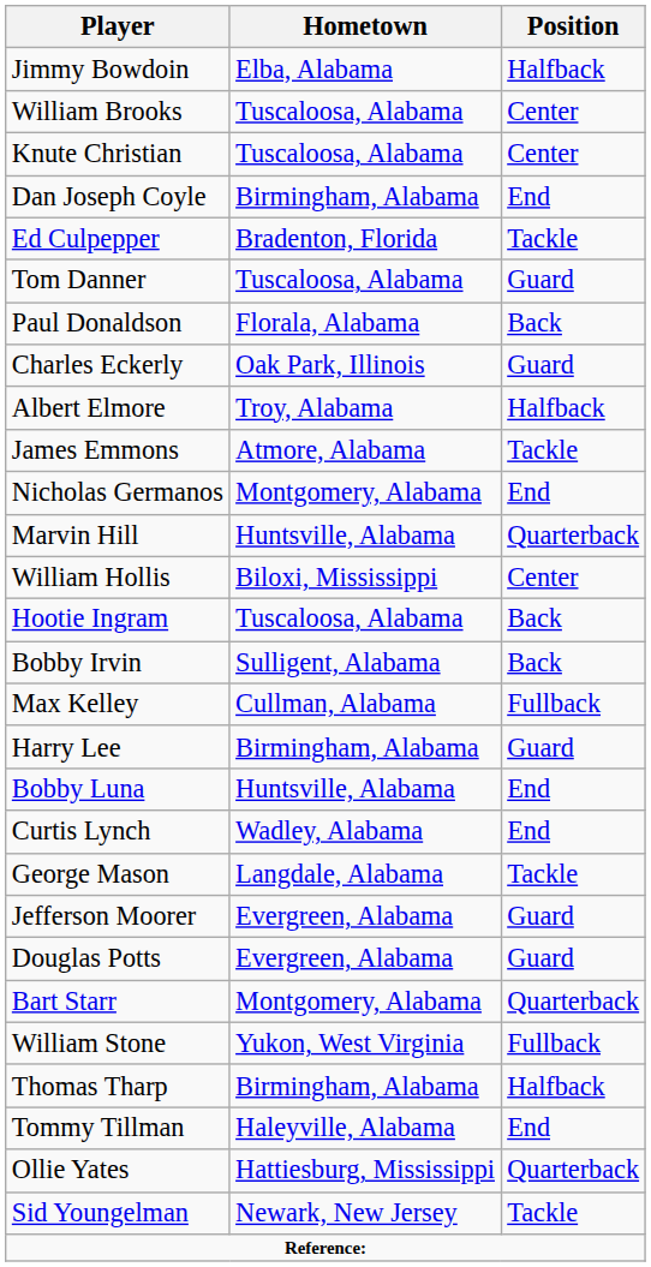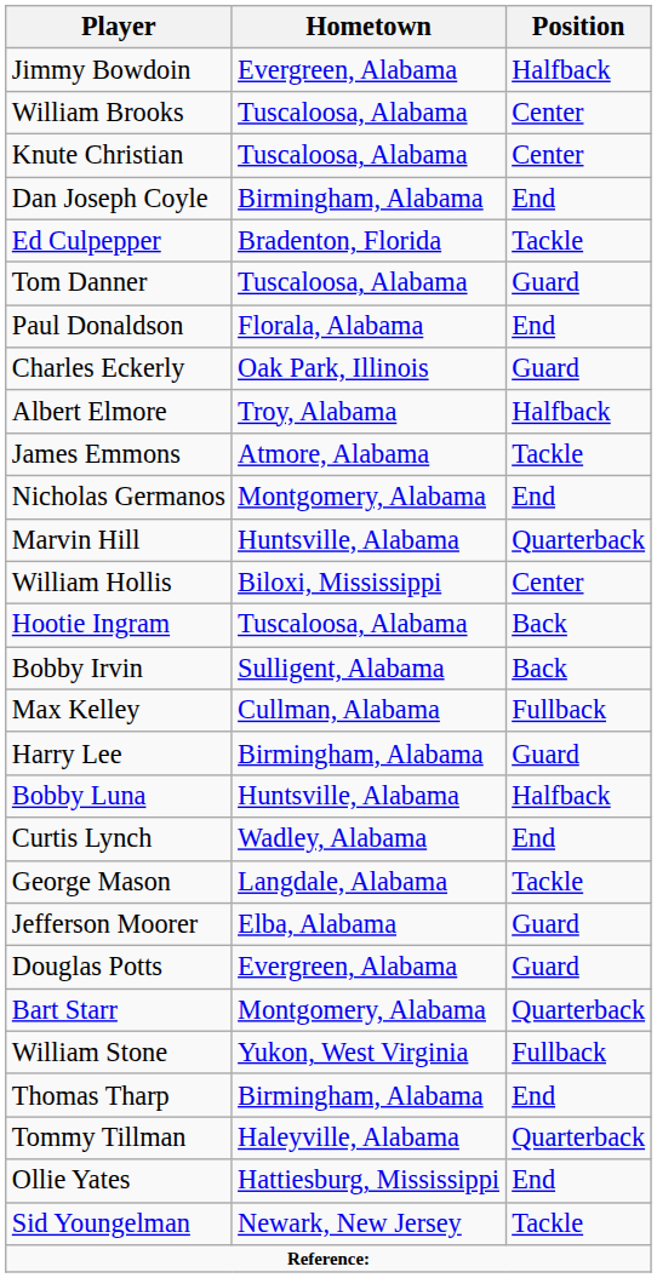 <table class="wikitable" border="1">
 <tr ;>
 <th>Player</th>
 <th>Hometown</th>
 <th>Position</th>
 </tr>
 <tr>
 <td>Jimmy Bowdoin</td>
-<td><a href='#'>Elba, Alabama</a></td>
+<td><a href='#'>Evergreen, Alabama</a></td>
 <td><a href='#'>Halfback</a></td>
 </tr>
 <tr>
 <td>William Brooks</td>
 <td><a href='#'>Tuscaloosa, Alabama</a></td>
 <td><a href='#'>Center</a></td>
 </tr>
 <tr>
 <td>Knute Christian</td>
 <td><a href='#'>Tuscaloosa, Alabama</a></td>
 <td><a href='#'>Center</a></td>
 </tr>
 <tr>
 <td>Dan Joseph Coyle</td>
 <td><a href='#'>Birmingham, Alabama</a></td>
 <td><a href='#'>End</a></td>
 </tr>
 <tr>
 <td><a href='#'>Ed Culpepper</a></td>
 <td><a href='#'>Bradenton, Florida</a></td>
 <td><a href='#'>Tackle</a></td>
 </tr>
 <tr>
 <td>Tom Danner</td>
 <td><a href='#'>Tuscaloosa, Alabama</a></td>
 <td><a href='#'>Guard</a></td>
 </tr>
 <tr>
 <td>Paul Donaldson</td>
 <td><a href='#'>Florala, Alabama</a></td>
-<td><a href='#'>Back</a></td>
+<td><a href='#'>End</a></td>
 </tr>
 <tr>
 <td>Charles Eckerly</td>
 <td><a href='#'>Oak Park, Illinois</a></td>
 <td><a href='#'>Guard</a></td>
 </tr>
 <tr>
 <td>Albert Elmore</td>
 <td><a href='#'>Troy, Alabama</a></td>
 <td><a href='#'>Halfback</a></td>
 </tr>
 <tr>
 <td>James Emmons</td>
 <td><a href='#'>Atmore, Alabama</a></td>
 <td><a href='#'>Tackle</a></td>
 </tr>
 <tr>
 <td>Nicholas Germanos</td>
 <td><a href='#'>Montgomery, Alabama</a></td>
 <td><a href='#'>End</a></td>
 </tr>
 <tr>
 <td>Marvin Hill</td>
 <td><a href='#'>Huntsville, Alabama</a></td>
 <td><a href='#'>Quarterback</a></td>
 </tr>
 <tr>
 <td>William Hollis</td>
 <td><a href='#'>Biloxi, Mississippi</a></td>
 <td><a href='#'>Center</a></td>
 </tr>
 <tr>
 <td><a href='#'>Hootie Ingram</a></td>
 <td><a href='#'>Tuscaloosa, Alabama</a></td>
 <td><a href='#'>Back</a></td>
 </tr>
 <tr>
 <td>Bobby Irvin</td>
 <td><a href='#'>Sulligent, Alabama</a></td>
 <td><a href='#'>Back</a></td>
 </tr>
 <tr>
 <td>Max Kelley</td>
 <td><a href='#'>Cullman, Alabama</a></td>
 <td><a href='#'>Fullback</a></td>
 </tr>
 <tr>
 <td>Harry Lee</td>
 <td><a href='#'>Birmingham, Alabama</a></td>
 <td><a href='#'>Guard</a></td>
 </tr>
 <tr>
 <td><a href='#'>Bobby Luna</a></td>
 <td><a href='#'>Huntsville, Alabama</a></td>
-<td><a href='#'>End</a></td>
+<td><a href='#'>Halfback</a></td>
 </tr>
 <tr>
 <td>Curtis Lynch</td>
 <td><a href='#'>Wadley, Alabama</a></td>
 <td><a href='#'>End</a></td>
 </tr>
 <tr>
 <td>George Mason</td>
 <td><a href='#'>Langdale, Alabama</a></td>
 <td><a href='#'>Tackle</a></td>
 </tr>
 <tr>
 <td>Jefferson Moorer</td>
-<td><a href='#'>Evergreen, Alabama</a></td>
+<td><a href='#'>Elba, Alabama</a></td>
 <td><a href='#'>Guard</a></td>
 </tr>
 <tr>
 <td>Douglas Potts</td>
 <td><a href='#'>Evergreen, Alabama</a></td>
 <td><a href='#'>Guard</a></td>
 </tr>
 <tr>
 <td><a href='#'>Bart Starr</a></td>
 <td><a href='#'>Montgomery, Alabama</a></td>
 <td><a href='#'>Quarterback</a></td>
 </tr>
 <tr>
 <td>William Stone</td>
 <td><a href='#'>Yukon, West Virginia</a></td>
 <td><a href='#'>Fullback</a></td>
 </tr>
 <tr>
 <td>Thomas Tharp</td>
 <td><a href='#'>Birmingham, Alabama</a></td>
-<td><a href='#'>Halfback</a></td>
+<td><a href='#'>End</a></td>
 </tr>
 <tr>
 <td>Tommy Tillman</td>
 <td><a href='#'>Haleyville, Alabama</a></td>
-<td><a href='#'>End</a></td>
+<td><a href='#'>Quarterback</a></td>
 </tr>
 <tr>
 <td>Ollie Yates</td>
 <td><a href='#'>Hattiesburg, Mississippi</a></td>
-<td><a href='#'>Quarterback</a></td>
+<td><a href='#'>End</a></td>
 </tr>
 <tr>
 <td><a href='#'>Sid Youngelman</a></td>
 <td><a href='#'>Newark, New Jersey</a></td>
 <td><a href='#'>Tackle</a></td>
 </tr>
 <tr>
 <td colspan="3" style="font-size: 8pt" align="center"><strong>Reference:</strong></td>
 </tr>
 </table>
